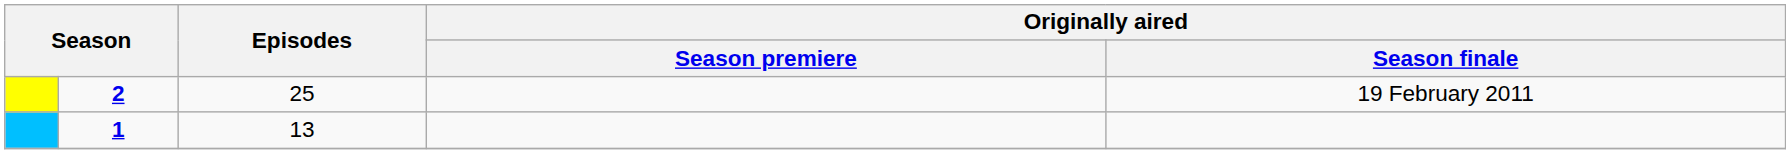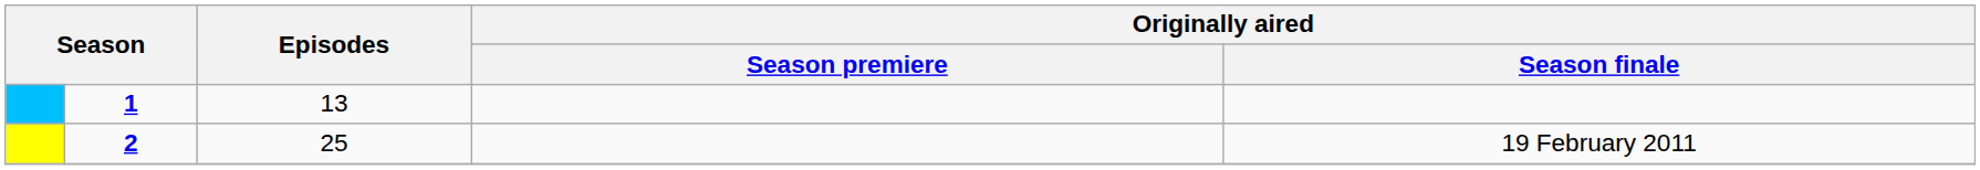 <table class="wikitable" style="text-align:center; width:100%;">
 <tr>
 <th colspan="2" rowspan="2" width=3%>Season</th>
 <th rowspan="2" width=5%>Episodes</th>
 <th colspan="2">Originally aired</th>
 </tr>
 <tr>
 <th width=15%><a href='#'>Season premiere</a></th>
 <th width=15%><a href='#'>Season finale</a></th>
 </tr>
 <tr>
+<td style="background-color:#00BFFF; height:10px;"></td>
+<td><strong><a href='#'>1</a></strong></td>
+<td>13</td>
+<td></td>
+<td></td>
+</tr>
+<tr>
 <td style="background-color:#FFFF00; height:10px;"></td>
 <td><strong><a href='#'>2</a></strong></td>
 <td>25</td>
 <td></td>
 <td>19 February 2011</td>
 </tr>
 <tr>
-<td style="background-color:#00BFFF; height:10px;"></td>
-<td><strong><a href='#'>1</a></strong></td>
-<td>13</td>
-<td></td>
-<td></td>
-</tr>
-<tr>
 </tr>
 </table>
